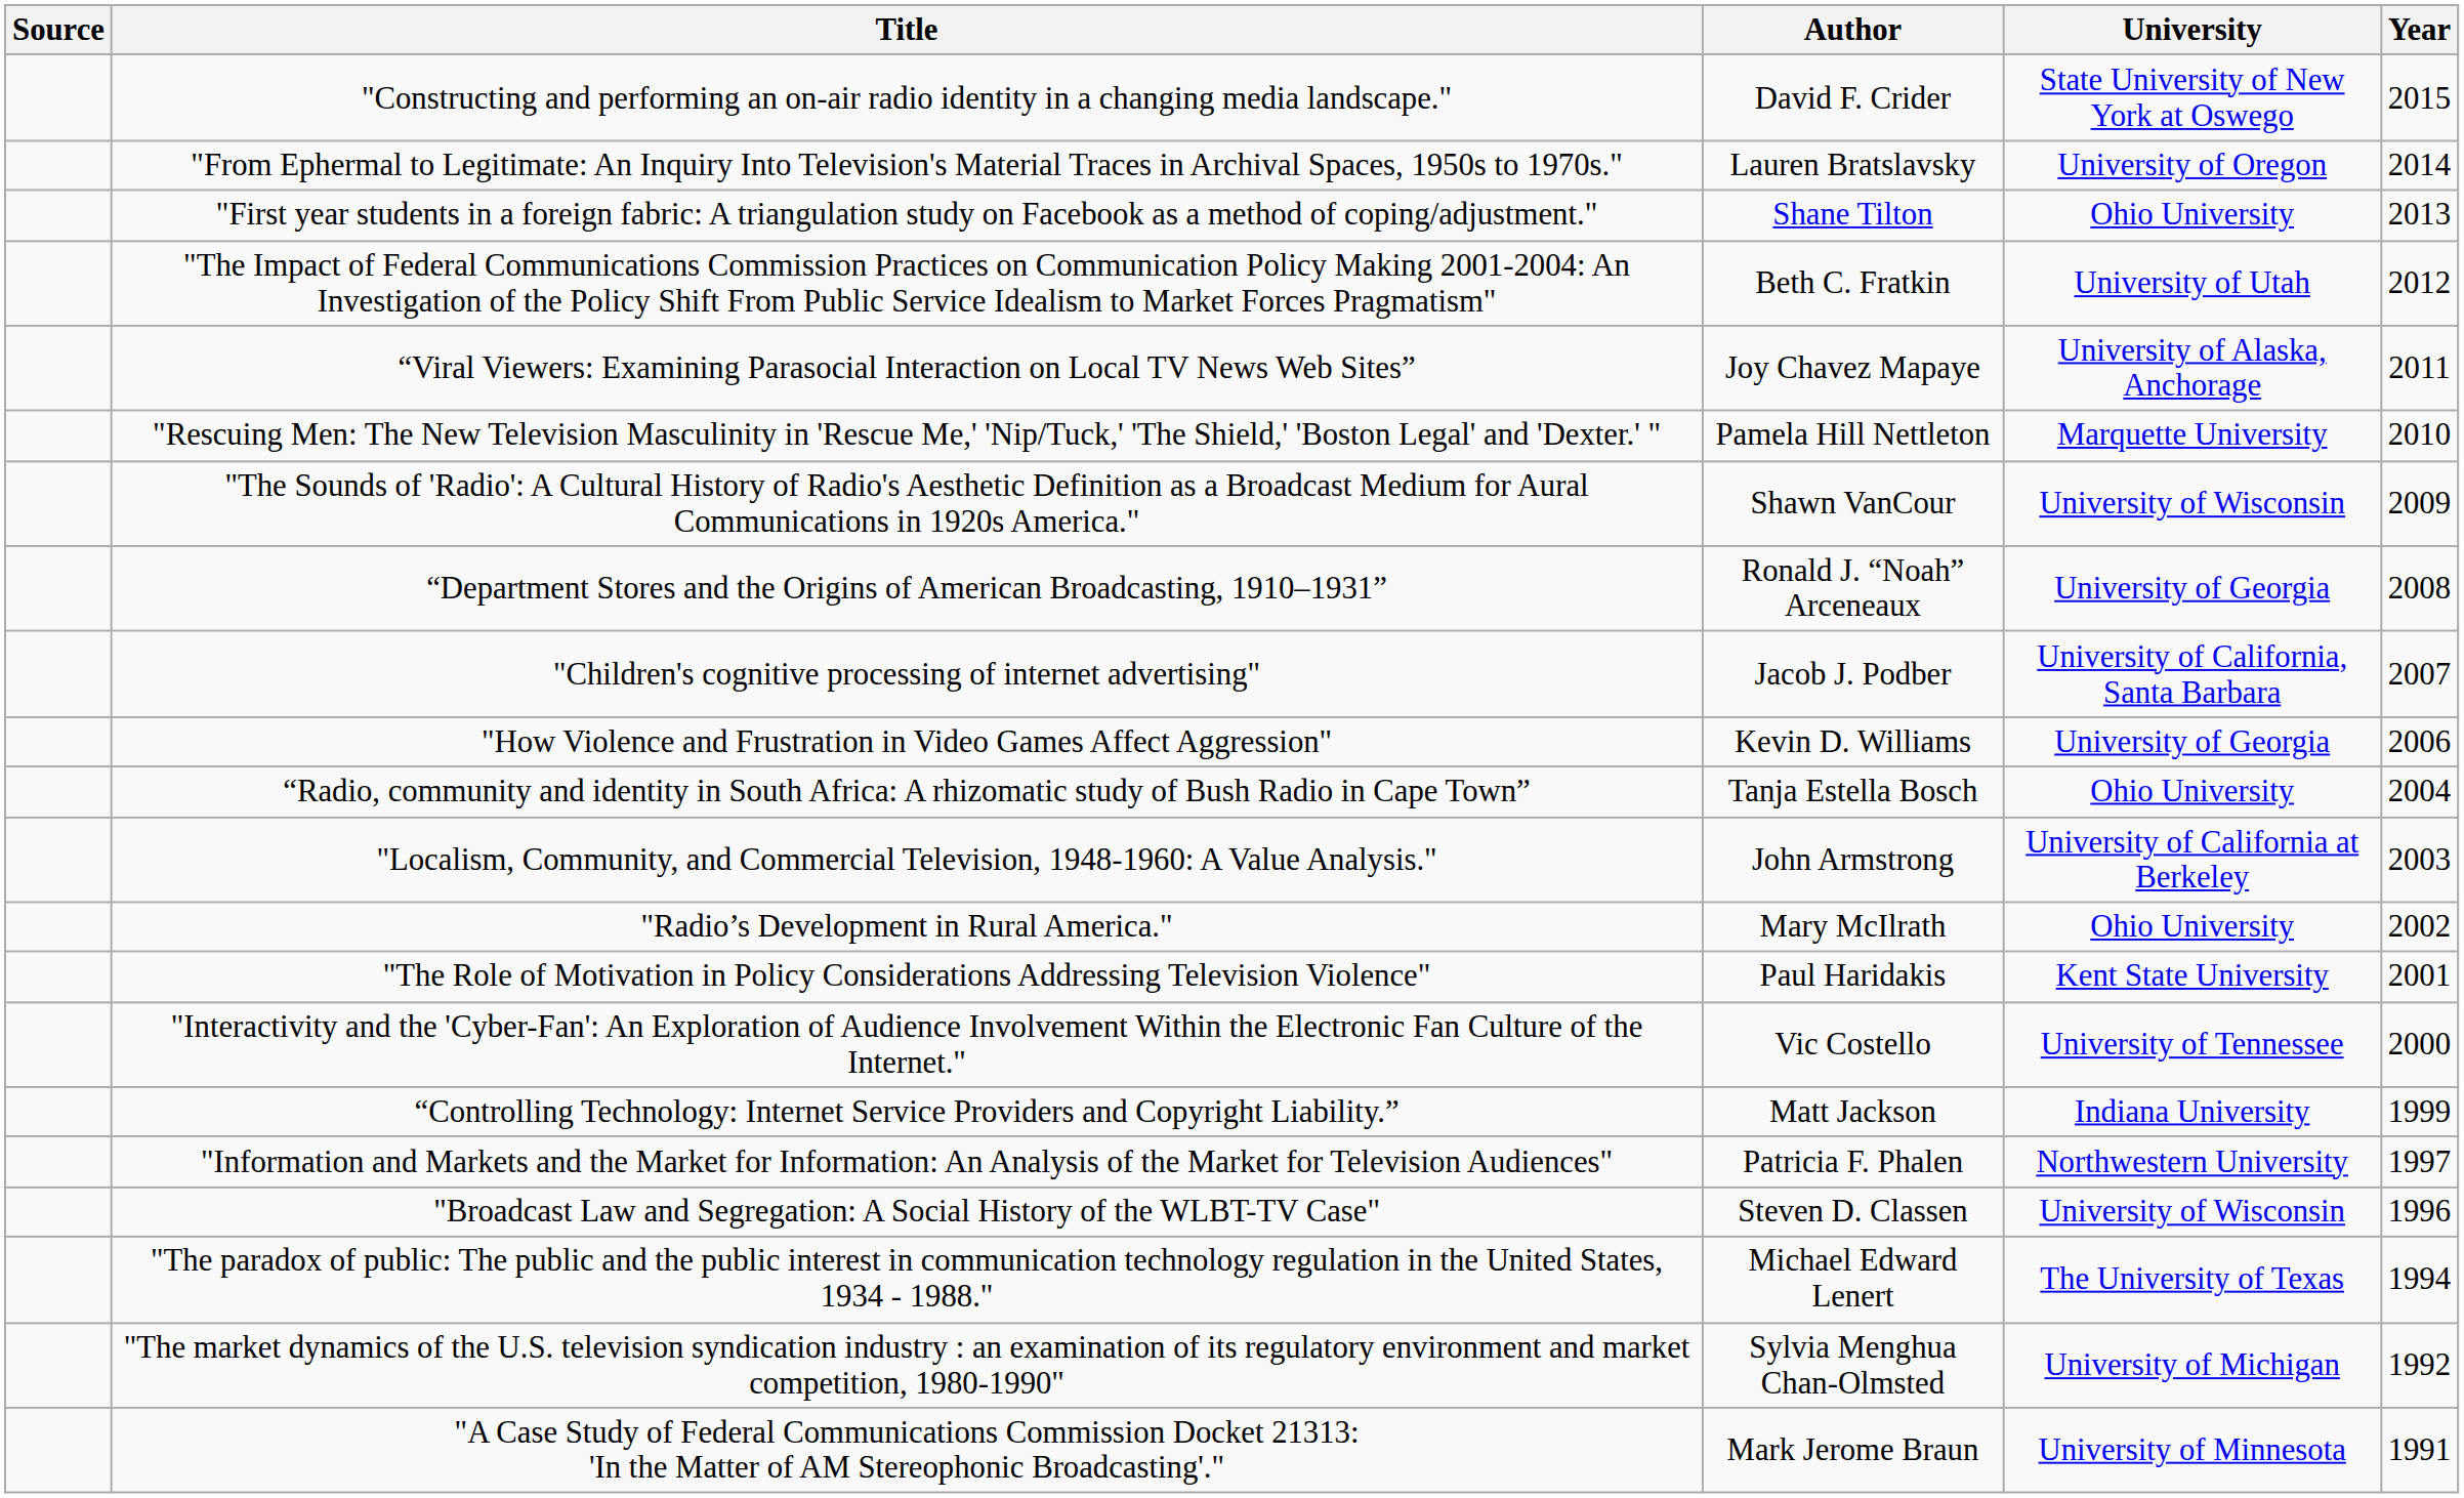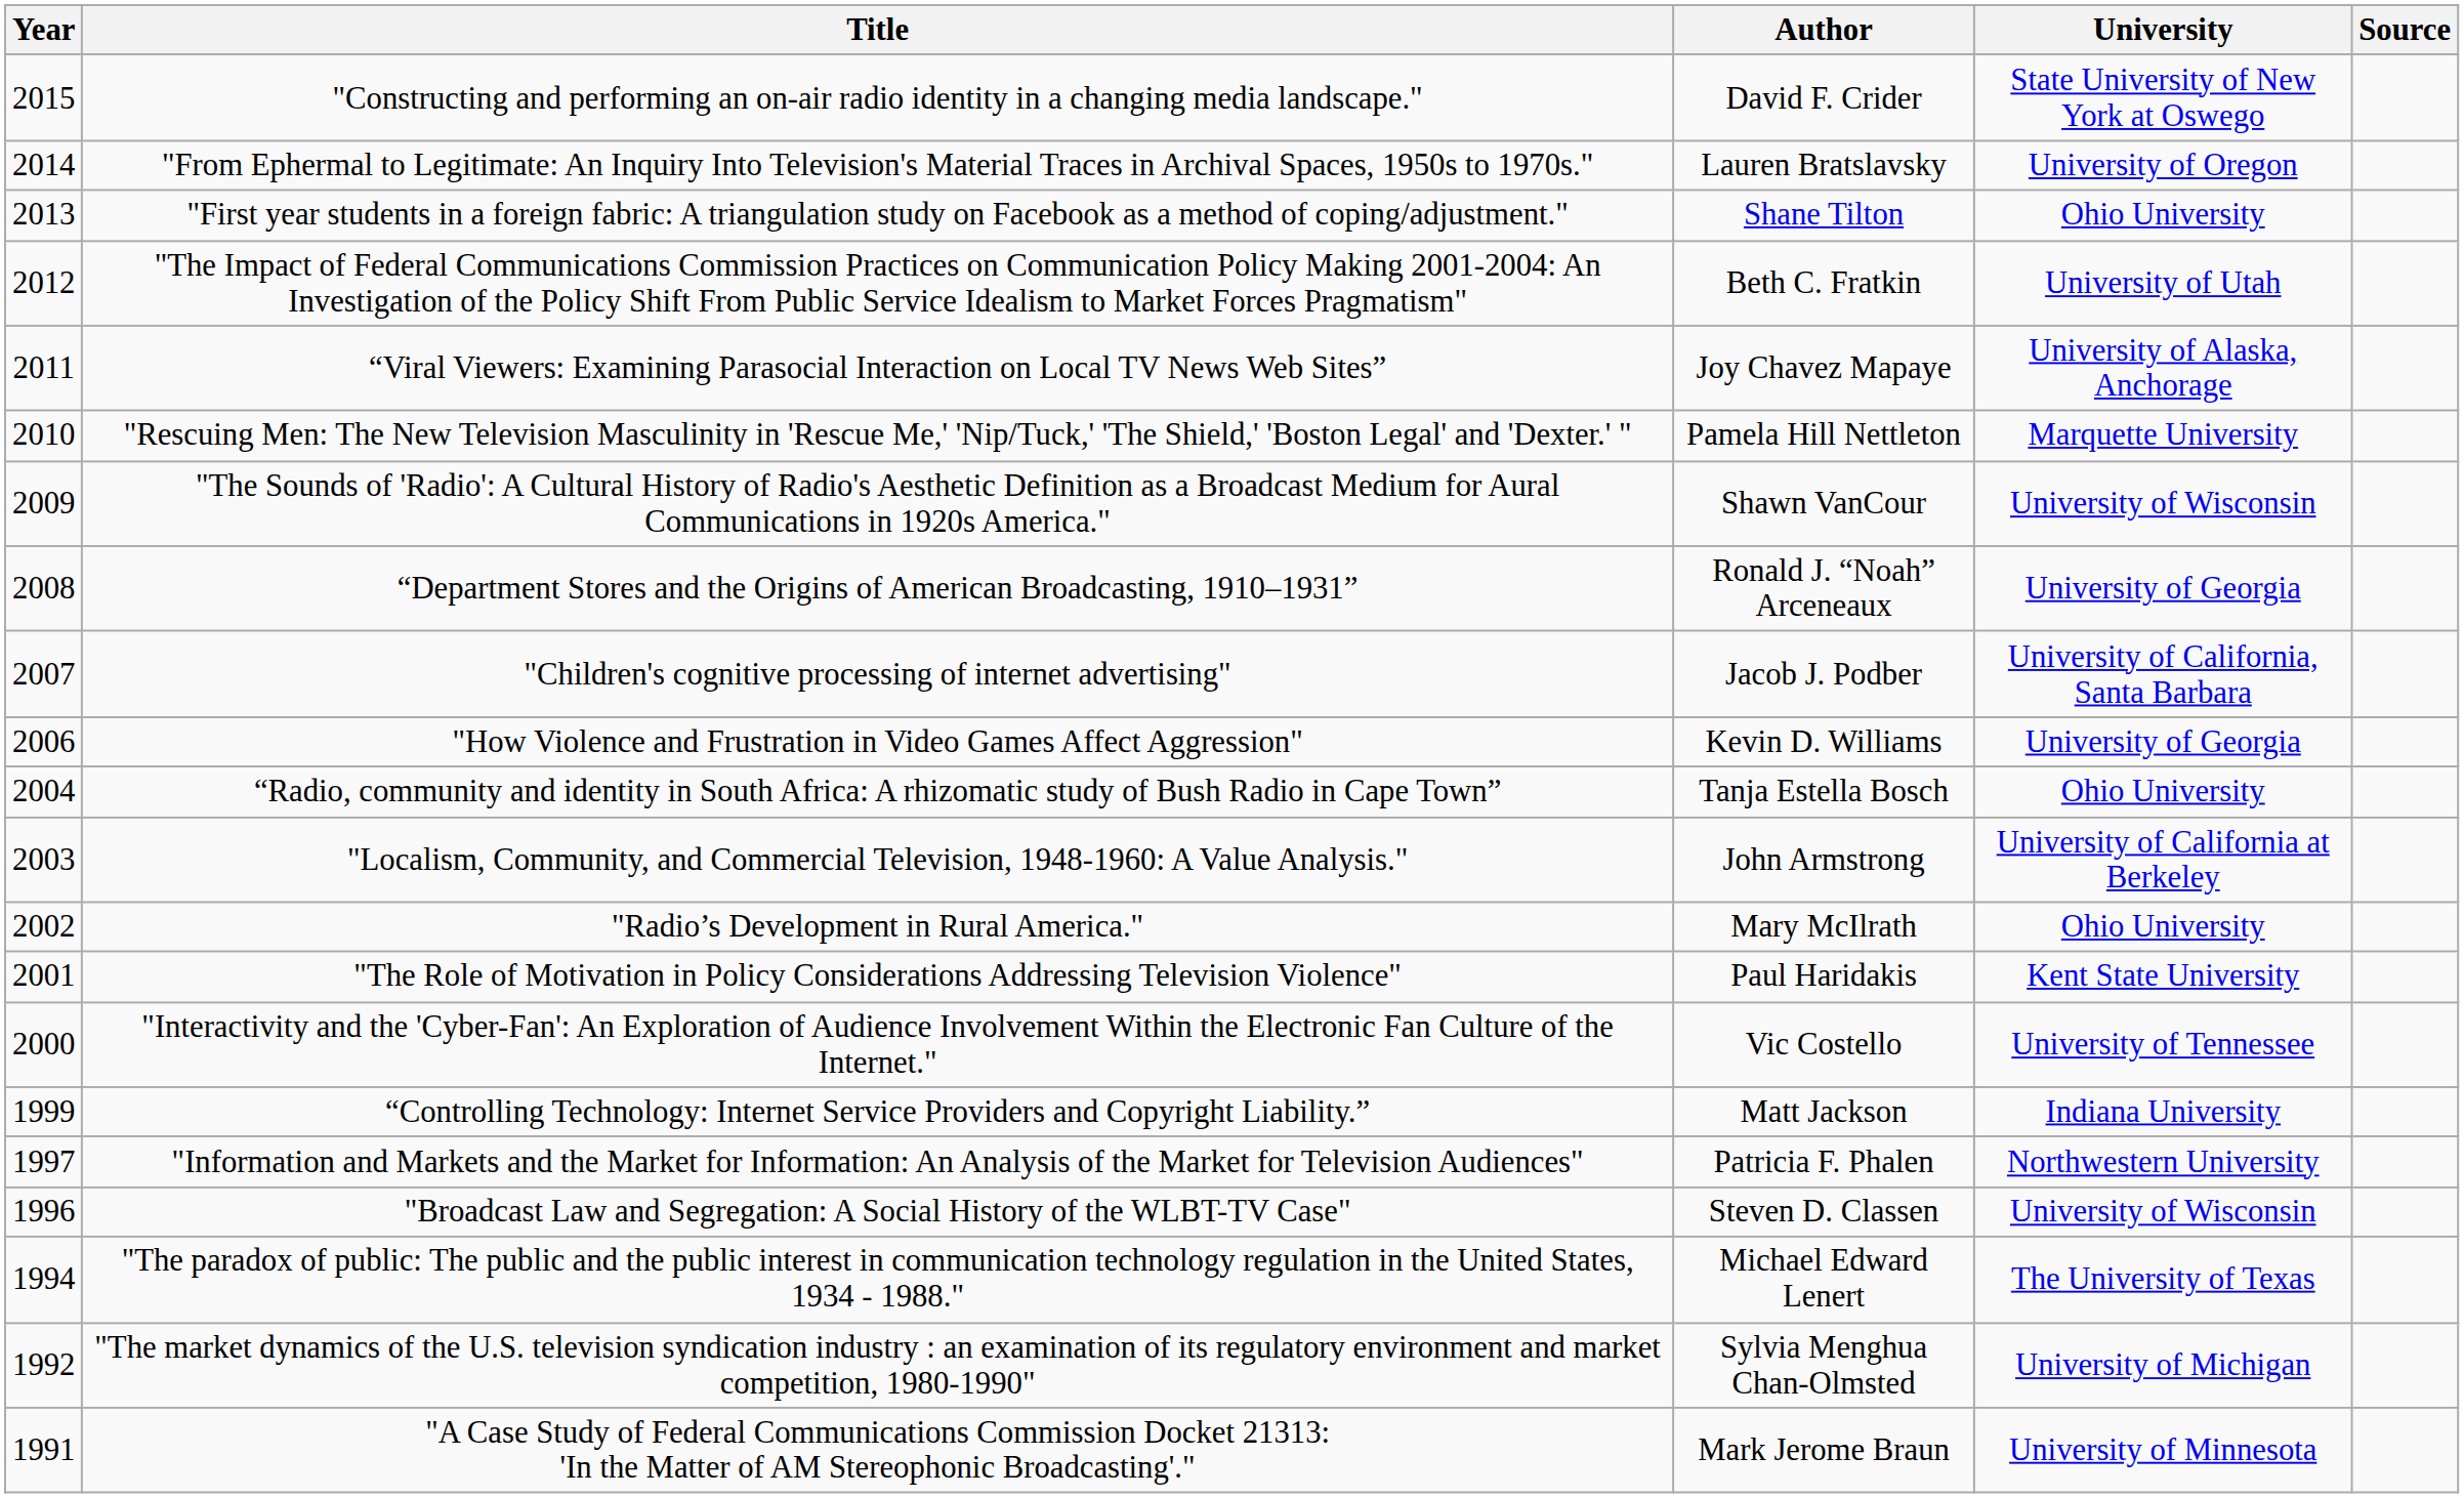 <table class="wikitable" style="text-align:center;">
 <tr>
-<th>Source</th>
+<th>Year</th>
 <th>Title</th>
 <th>Author</th>
 <th>University</th>
-<th>Year</th>
+<th>Source</th>
 </tr>
 <tr>
-<td><br></td>
+<td>2015</td>
 <td>"Constructing and performing an on-air radio identity in a changing media landscape."</td>
 <td>David F. Crider</td>
 <td><a href='#'>State University of New York at Oswego</a></td>
-<td>2015</td>
+<td><br></td>
 </tr>
 <tr>
-<td><br></td>
+<td>2014</td>
 <td>"From Ephermal to Legitimate: An Inquiry Into Television's Material Traces in Archival Spaces, 1950s to 1970s."</td>
 <td>Lauren Bratslavsky</td>
 <td><a href='#'>University of Oregon</a></td>
-<td>2014</td>
+<td><br></td>
 </tr>
 <tr>
-<td><br></td>
+<td>2013</td>
 <td>"First year students in a foreign fabric: A triangulation study on Facebook as a method of coping/adjustment."</td>
 <td><a href='#'>Shane Tilton</a></td>
 <td><a href='#'>Ohio University</a></td>
-<td>2013</td>
+<td><br></td>
 </tr>
 <tr>
-<td></td>
+<td>2012</td>
 <td>"The Impact of Federal Communications Commission Practices on Communication Policy Making 2001-2004: An Investigation of the Policy Shift From Public Service Idealism to Market Forces Pragmatism"</td>
 <td>Beth C. Fratkin</td>
 <td><a href='#'>University of Utah</a></td>
-<td>2012</td>
+<td></td>
 </tr>
 <tr>
-<td><br></td>
+<td>2011</td>
 <td>“Viral Viewers: Examining Parasocial Interaction on Local TV News Web Sites”</td>
 <td>Joy Chavez Mapaye</td>
 <td><a href='#'>University of Alaska, Anchorage</a></td>
-<td>2011</td>
+<td><br></td>
 </tr>
 <tr>
-<td><br></td>
+<td>2010</td>
 <td>"Rescuing Men: The New Television Masculinity in 'Rescue Me,' 'Nip/Tuck,' 'The Shield,' 'Boston Legal' and 'Dexter.' "</td>
 <td>Pamela Hill Nettleton</td>
 <td><a href='#'>Marquette University</a></td>
-<td>2010</td>
+<td><br></td>
 </tr>
 <tr>
-<td></td>
+<td>2009</td>
 <td>"The Sounds of 'Radio': A Cultural History of Radio's Aesthetic Definition as a Broadcast Medium for Aural Communications in 1920s America."</td>
 <td>Shawn VanCour</td>
 <td><a href='#'>University of Wisconsin</a></td>
-<td>2009</td>
+<td></td>
 </tr>
 <tr>
-<td></td>
+<td>2008</td>
 <td>“Department Stores and the Origins of American Broadcasting, 1910–1931”</td>
 <td>Ronald J. “Noah” Arceneaux</td>
 <td><a href='#'>University of Georgia</a></td>
-<td>2008</td>
+<td></td>
 </tr>
 <tr>
-<td><br></td>
+<td>2007</td>
 <td>"Children's cognitive processing of internet advertising"</td>
 <td>Jacob J. Podber</td>
 <td><a href='#'>University of California, Santa Barbara</a></td>
-<td>2007</td>
+<td><br></td>
 </tr>
 <tr>
-<td></td>
+<td>2006</td>
 <td>"How Violence and Frustration in Video Games Affect Aggression"</td>
 <td>Kevin D. Williams</td>
 <td><a href='#'>University of Georgia</a></td>
-<td>2006</td>
+<td></td>
 </tr>
 <tr>
-<td></td>
+<td>2004</td>
 <td>“Radio, community and identity in South Africa: A rhizomatic study of Bush Radio in Cape Town”</td>
 <td>Tanja Estella Bosch</td>
 <td><a href='#'>Ohio University</a></td>
-<td>2004</td>
+<td></td>
 </tr>
 <tr>
-<td></td>
+<td>2003</td>
 <td>"Localism, Community, and Commercial Television, 1948-1960: A Value Analysis."</td>
 <td>John Armstrong</td>
 <td><a href='#'>University of California at Berkeley</a></td>
-<td>2003</td>
+<td></td>
 </tr>
 <tr>
-<td></td>
+<td>2002</td>
 <td>"Radio’s Development in Rural America."</td>
 <td>Mary McIlrath</td>
 <td><a href='#'>Ohio University</a></td>
-<td>2002</td>
+<td></td>
 </tr>
 <tr>
-<td></td>
+<td>2001</td>
 <td>"The Role of Motivation in Policy Considerations Addressing Television Violence"</td>
 <td>Paul Haridakis</td>
 <td><a href='#'>Kent State University</a></td>
-<td>2001</td>
+<td></td>
 </tr>
 <tr>
-<td><br></td>
+<td>2000</td>
 <td>"Interactivity and the 'Cyber-Fan': An Exploration of Audience Involvement Within the Electronic Fan Culture of the Internet."</td>
 <td>Vic Costello</td>
 <td><a href='#'>University of Tennessee</a></td>
-<td>2000</td>
+<td><br></td>
 </tr>
 <tr>
-<td></td>
+<td>1999</td>
 <td>“Controlling Technology: Internet Service Providers and Copyright Liability.”</td>
 <td>Matt Jackson</td>
 <td><a href='#'>Indiana University</a></td>
-<td>1999</td>
+<td></td>
 </tr>
 <tr>
-<td></td>
+<td>1997</td>
 <td>"Information and Markets and the Market for Information: An Analysis of the Market for Television Audiences"</td>
 <td>Patricia F. Phalen</td>
 <td><a href='#'>Northwestern University</a></td>
-<td>1997</td>
+<td></td>
 </tr>
 <tr>
-<td></td>
+<td>1996</td>
 <td>"Broadcast Law and Segregation: A Social History of the WLBT-TV Case"</td>
 <td>Steven D. Classen</td>
 <td><a href='#'>University of Wisconsin</a></td>
-<td>1996</td>
+<td></td>
 </tr>
 <tr>
-<td></td>
+<td>1994</td>
 <td>"The paradox of public: The public and the public interest in communication technology regulation in the United States, 1934 - 1988."</td>
 <td>Michael Edward Lenert</td>
 <td><a href='#'>The University of Texas</a></td>
-<td>1994</td>
+<td></td>
 </tr>
 <tr>
-<td><br></td>
+<td>1992</td>
 <td>"The market dynamics of the U.S. television syndication industry : an examination of its regulatory environment and market competition, 1980-1990"</td>
 <td>Sylvia Menghua Chan-Olmsted</td>
 <td><a href='#'>University of Michigan</a></td>
-<td>1992</td>
+<td><br></td>
 </tr>
 <tr>
-<td></td>
+<td>1991</td>
 <td>"A Case Study of Federal Communications Commission Docket 21313:<br>'In the Matter of AM Stereophonic Broadcasting'."</td>
 <td>Mark Jerome Braun</td>
 <td><a href='#'>University of Minnesota</a></td>
-<td>1991</td>
+<td></td>
 </tr>
 </table>
